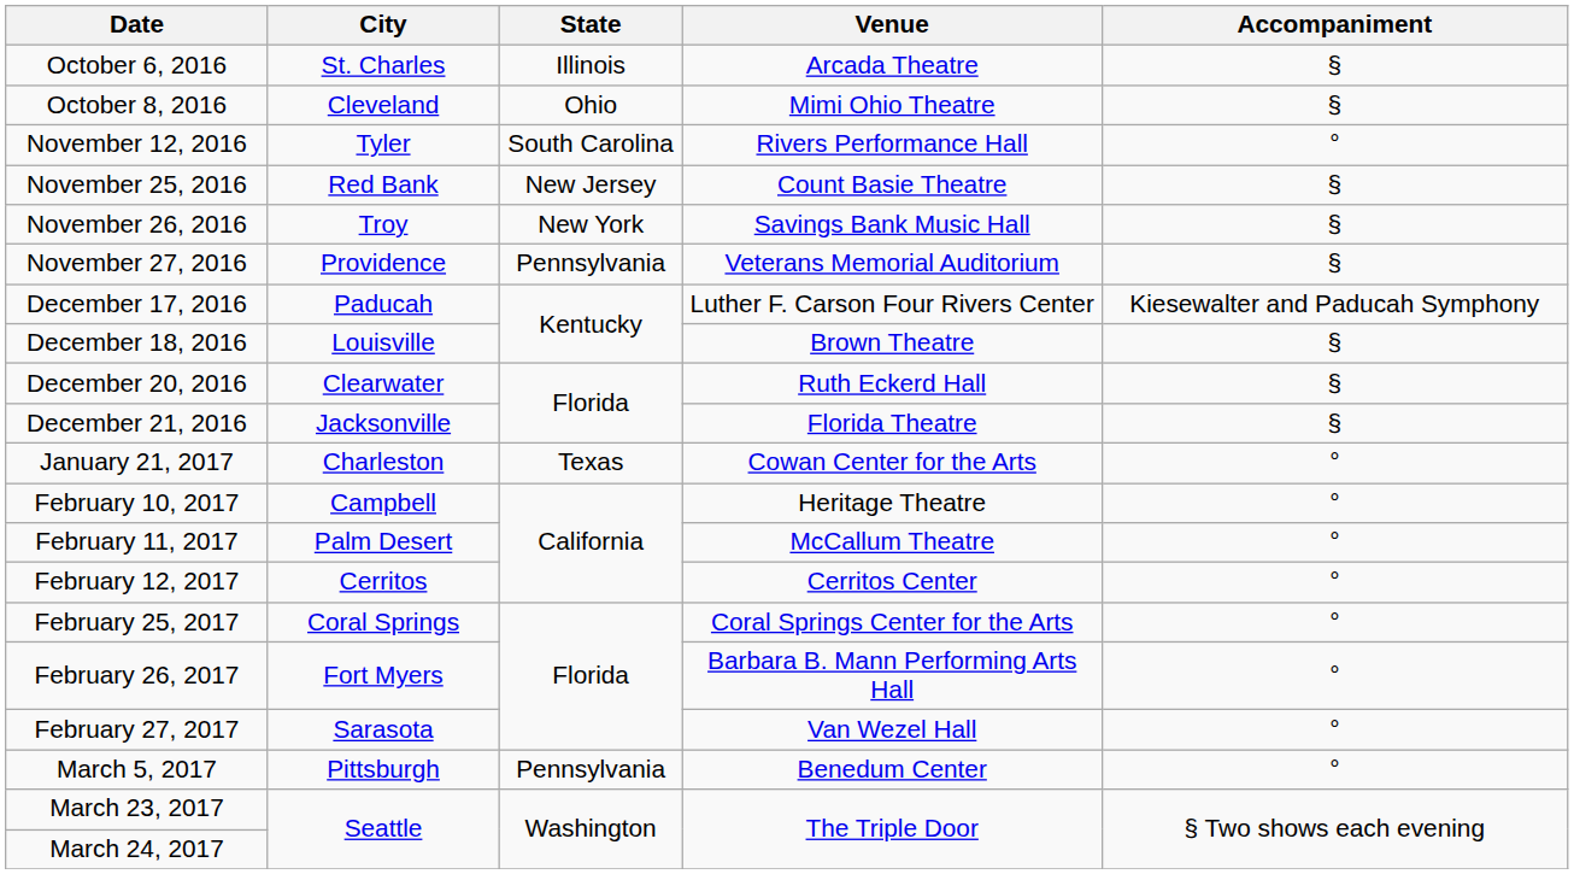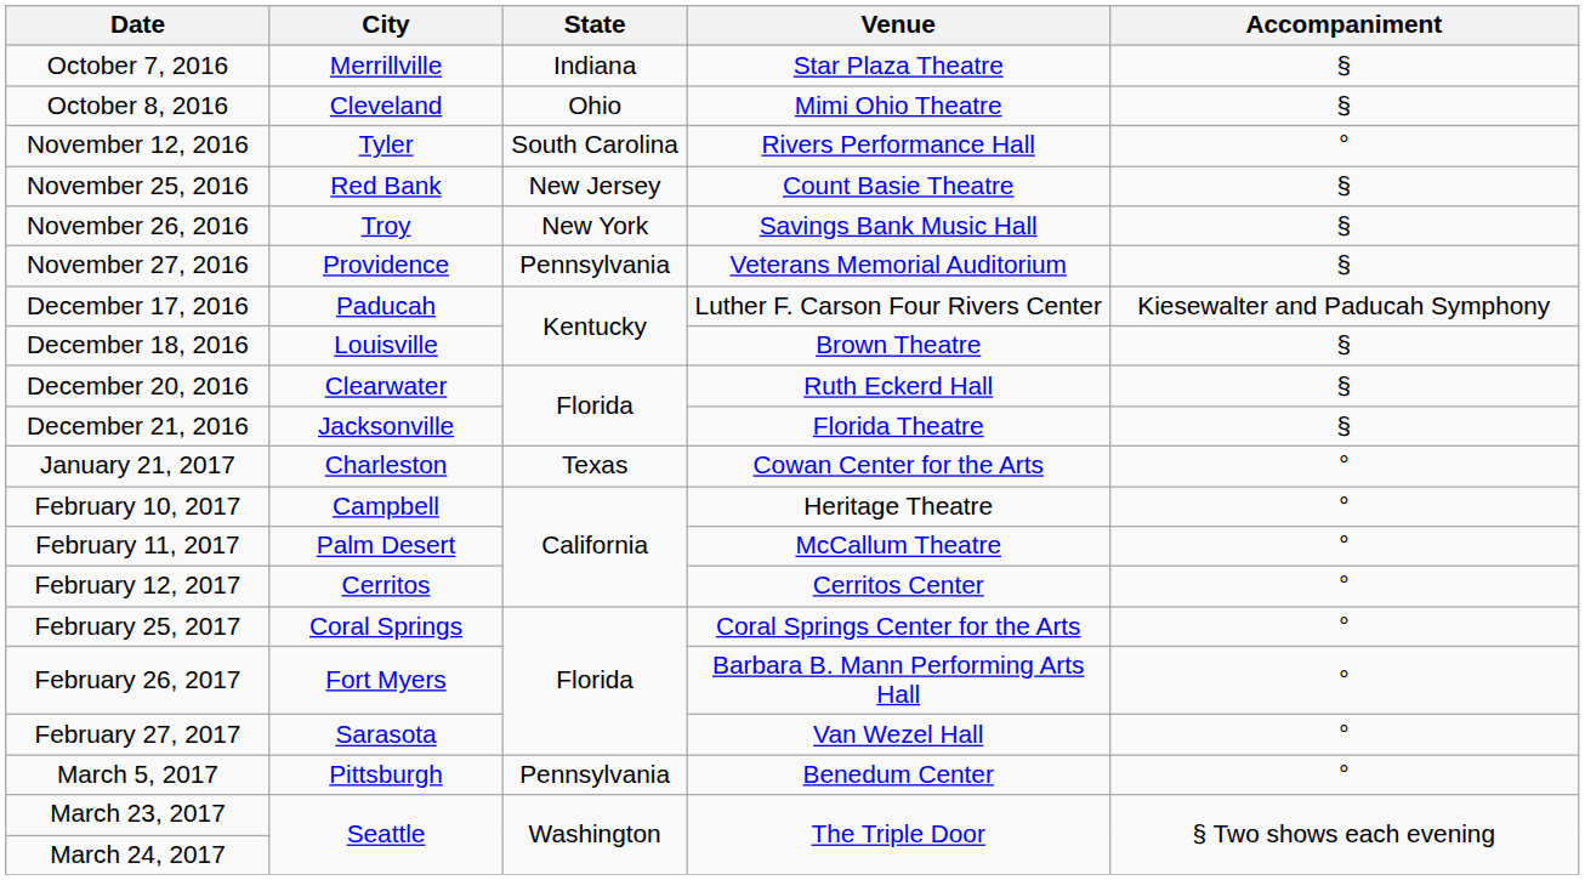 <table class="wikitable" style="text-align:center;">
 <tr>
 <th style="width:160px;">Date</th>
 <th style="width:140px;">City</th>
 <th style="width:110px;">State</th>
 <th style="width:260px;">Venue</th>
 <th style="width:290px;">Accompaniment</th>
 </tr>
 <tr>
-<td>October 6, 2016</td>
-<td><a href='#'>St. Charles</a></td>
-<td>Illinois</td>
-<td><a href='#'>Arcada Theatre</a></td>
+<td>October 7, 2016</td>
+<td><a href='#'>Merrillville</a></td>
+<td>Indiana</td>
+<td><a href='#'>Star Plaza Theatre</a></td>
 <td>§</td>
 </tr>
 <tr>
 <td>October 8, 2016</td>
 <td><a href='#'>Cleveland</a></td>
 <td>Ohio</td>
 <td><a href='#'>Mimi Ohio Theatre</a></td>
 <td>§</td>
 </tr>
 <tr>
 <td>November 12, 2016</td>
 <td><a href='#'>Tyler</a></td>
 <td>South Carolina</td>
 <td><a href='#'>Rivers Performance Hall</a></td>
 <td>°</td>
 </tr>
 <tr>
 <td>November 25, 2016</td>
 <td><a href='#'>Red Bank</a></td>
 <td>New Jersey</td>
 <td><a href='#'>Count Basie Theatre</a></td>
 <td>§</td>
 </tr>
 <tr>
 <td>November 26, 2016</td>
 <td><a href='#'>Troy</a></td>
 <td>New York</td>
 <td><a href='#'>Savings Bank Music Hall</a></td>
 <td>§</td>
 </tr>
 <tr>
 <td>November 27, 2016</td>
 <td><a href='#'>Providence</a></td>
 <td>Pennsylvania</td>
 <td><a href='#'>Veterans Memorial Auditorium</a></td>
 <td>§</td>
 </tr>
 <tr>
 <td>December 17, 2016</td>
 <td><a href='#'>Paducah</a></td>
 <td rowspan="2">Kentucky</td>
 <td>Luther F. Carson Four Rivers Center</td>
 <td>Kiesewalter and Paducah Symphony</td>
 </tr>
 <tr>
 <td>December 18, 2016</td>
 <td><a href='#'>Louisville</a></td>
 <td><a href='#'>Brown Theatre</a></td>
 <td>§</td>
 </tr>
 <tr>
 <td>December 20, 2016</td>
 <td><a href='#'>Clearwater</a></td>
 <td rowspan="2">Florida</td>
 <td><a href='#'>Ruth Eckerd Hall</a></td>
 <td>§</td>
 </tr>
 <tr>
 <td>December 21, 2016</td>
 <td><a href='#'>Jacksonville</a></td>
 <td><a href='#'>Florida Theatre</a></td>
 <td>§</td>
 </tr>
 <tr>
 <td>January 21, 2017</td>
 <td><a href='#'>Charleston</a></td>
 <td>Texas</td>
 <td><a href='#'>Cowan Center for the Arts</a></td>
 <td>°</td>
 </tr>
 <tr>
 <td>February 10, 2017</td>
 <td><a href='#'>Campbell</a></td>
 <td rowspan="3">California</td>
 <td>Heritage Theatre</td>
 <td>°</td>
 </tr>
 <tr>
 <td>February 11, 2017</td>
 <td><a href='#'>Palm Desert</a></td>
 <td><a href='#'>McCallum Theatre</a></td>
 <td>°</td>
 </tr>
 <tr>
 <td>February 12, 2017</td>
 <td><a href='#'>Cerritos</a></td>
 <td><a href='#'>Cerritos Center</a></td>
 <td>°</td>
 </tr>
 <tr>
 <td>February 25, 2017</td>
 <td><a href='#'>Coral Springs</a></td>
 <td rowspan="3">Florida</td>
 <td><a href='#'>Coral Springs Center for the Arts</a></td>
 <td>°</td>
 </tr>
 <tr>
 <td>February 26, 2017</td>
 <td><a href='#'>Fort Myers</a></td>
 <td><a href='#'>Barbara B. Mann Performing Arts Hall</a></td>
 <td>°</td>
 </tr>
 <tr>
 <td>February 27, 2017</td>
 <td><a href='#'>Sarasota</a></td>
 <td><a href='#'>Van Wezel Hall</a></td>
 <td>°</td>
 </tr>
 <tr>
 <td>March 5, 2017</td>
 <td><a href='#'>Pittsburgh</a></td>
 <td>Pennsylvania</td>
 <td><a href='#'>Benedum Center</a></td>
 <td>°</td>
 </tr>
 <tr>
 <td>March 23, 2017</td>
 <td rowspan="2"><a href='#'>Seattle</a></td>
 <td rowspan="2">Washington</td>
 <td rowspan="2"><a href='#'>The Triple Door</a></td>
 <td rowspan="2">§ Two shows each evening</td>
 </tr>
 <tr>
 <td>March 24, 2017</td>
 </tr>
 </table>
